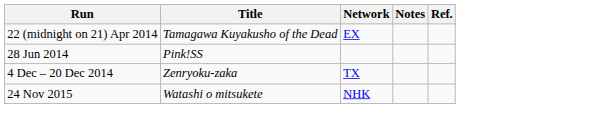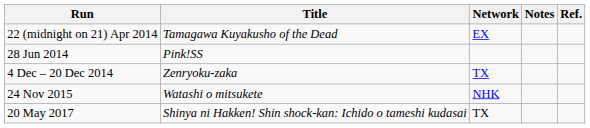 <table class="wikitable">
 <tr>
 <th>Run</th>
 <th>Title</th>
 <th>Network</th>
 <th>Notes</th>
 <th>Ref.</th>
 </tr>
 <tr>
 <td>22 (midnight on 21) Apr 2014</td>
 <td><em>Tamagawa Kuyakusho of the Dead</em></td>
 <td><a href='#'>EX</a></td>
 <td></td>
 <td></td>
 </tr>
 <tr>
 <td>28 Jun 2014</td>
 <td><em>Pink!SS</em></td>
 <td></td>
 <td></td>
 <td></td>
 </tr>
 <tr>
 <td>4 Dec – 20 Dec 2014</td>
 <td><em>Zenryoku-zaka</em></td>
 <td><a href='#'>TX</a></td>
 <td></td>
 </tr>
 <tr>
 <td>24 Nov 2015</td>
 <td><em>Watashi o mitsukete</em></td>
 <td><a href='#'>NHK</a></td>
 <td></td>
 <td></td>
 </tr>
+<tr>
+<td>20 May 2017</td>
+<td><em>Shinya ni Hakken! Shin shock-kan: Ichido o tameshi kudasai</em></td>
+<td>TX</td>
+<td></td>
+<td></td>
+</tr>
 </table>
